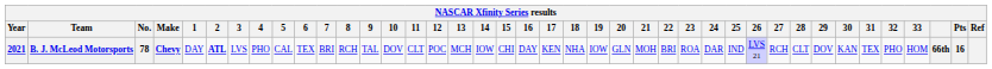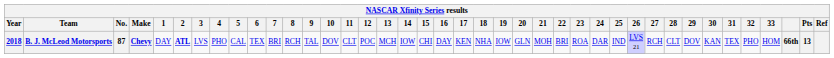 <table class="wikitable" style="text-align:center; font-size:75%">
 <tr>
 <th colspan=42><a href='#'>NASCAR Xfinity Series</a> results</th>
 </tr>
 <tr>
 <th>Year</th>
 <th>Team</th>
 <th>No.</th>
 <th>Make</th>
 <th>1</th>
 <th>2</th>
 <th>3</th>
 <th>4</th>
 <th>5</th>
 <th>6</th>
 <th>7</th>
 <th>8</th>
 <th>9</th>
 <th>10</th>
 <th>11</th>
 <th>12</th>
 <th>13</th>
 <th>14</th>
 <th>15</th>
 <th>16</th>
 <th>17</th>
 <th>18</th>
 <th>19</th>
 <th>20</th>
 <th>21</th>
 <th>22</th>
 <th>23</th>
 <th>24</th>
 <th>25</th>
 <th>26</th>
 <th>27</th>
 <th>28</th>
 <th>29</th>
 <th>30</th>
 <th>31</th>
 <th>32</th>
 <th>33</th>
 <th></th>
 <th>Pts</th>
 <th>Ref</th>
 </tr>
 <tr>
-<th><a href='#'>2021</a></th>
+<th><a href='#'>2018</a></th>
 <th><a href='#'>B. J. McLeod Motorsports</a></th>
-<th>78</th>
+<th>87</th>
 <th><a href='#'>Chevy</a></th>
 <td><a href='#'>DAY</a></td>
 <td><strong><a href='#'>ATL</a></strong></td>
 <td><a href='#'>LVS</a></td>
 <td><a href='#'>PHO</a></td>
 <td><a href='#'>CAL</a></td>
 <td><a href='#'>TEX</a></td>
 <td><a href='#'>BRI</a></td>
 <td><a href='#'>RCH</a></td>
 <td><a href='#'>TAL</a></td>
 <td><a href='#'>DOV</a></td>
 <td><a href='#'>CLT</a></td>
 <td><a href='#'>POC</a></td>
 <td><a href='#'>MCH</a></td>
 <td><a href='#'>IOW</a></td>
 <td><a href='#'>CHI</a></td>
 <td><a href='#'>DAY</a></td>
 <td><a href='#'>KEN</a></td>
 <td><a href='#'>NHA</a></td>
 <td><a href='#'>IOW</a></td>
 <td><a href='#'>GLN</a></td>
 <td><a href='#'>MOH</a></td>
 <td><a href='#'>BRI</a></td>
 <td><a href='#'>ROA</a></td>
 <td><a href='#'>DAR</a></td>
 <td><a href='#'>IND</a></td>
 <td style="background:#CFCFFF;"><a href='#'>LVS</a><br><small>21</small></td>
 <td><a href='#'>RCH</a></td>
 <td><a href='#'>CLT</a></td>
 <td><a href='#'>DOV</a></td>
 <td><a href='#'>KAN</a></td>
 <td><a href='#'>TEX</a></td>
 <td><a href='#'>PHO</a></td>
 <td><a href='#'>HOM</a></td>
 <th>66th</th>
-<th>16</th>
+<th>13</th>
 <th></th>
 </tr>
 </table>
